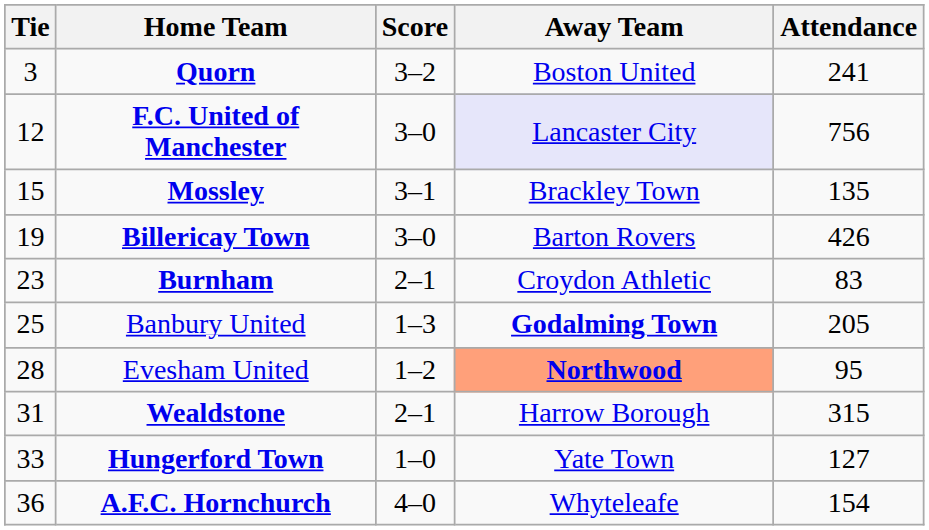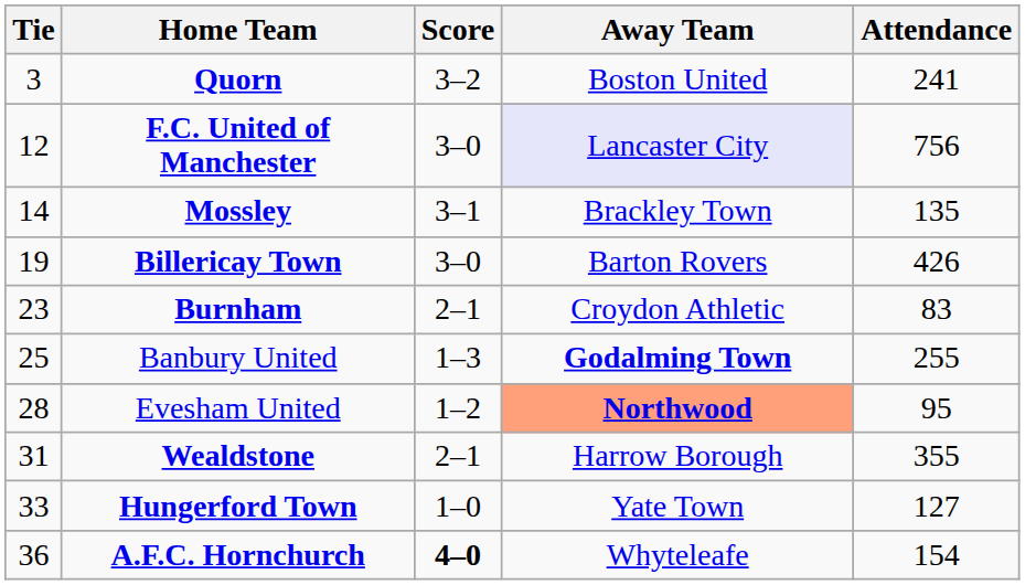 <table class="wikitable" style="text-align:center;">
 <tr>
 <th width=20>Tie</th>
 <th width=175>Home Team</th>
 <th width=20>Score</th>
 <th width=175>Away Team</th>
 <th width=20>Attendance</th>
 </tr>
 <tr>
 <td>3</td>
 <td><strong><a href='#'>Quorn</a></strong></td>
 <td>3–2</td>
 <td><a href='#'>Boston United</a></td>
 <td>241</td>
 </tr>
 <tr>
 <td>12</td>
 <td><strong><a href='#'>F.C. United of Manchester</a></strong></td>
 <td>3–0</td>
 <td style="background: lavender;"><a href='#'>Lancaster City</a></td>
 <td>756</td>
 </tr>
 <tr>
-<td>15</td>
+<td>14</td>
 <td><strong><a href='#'>Mossley</a></strong></td>
 <td>3–1</td>
 <td><a href='#'>Brackley Town</a></td>
 <td>135</td>
 </tr>
 <tr>
 <td>19</td>
 <td><strong><a href='#'>Billericay Town</a></strong></td>
 <td>3–0</td>
 <td><a href='#'>Barton Rovers</a></td>
 <td>426</td>
 </tr>
 <tr>
 <td>23</td>
 <td><strong><a href='#'>Burnham</a></strong></td>
 <td>2–1</td>
 <td><a href='#'>Croydon Athletic</a></td>
 <td>83</td>
 </tr>
 <tr>
 <td>25</td>
 <td><a href='#'>Banbury United</a></td>
 <td>1–3</td>
 <td><strong><a href='#'>Godalming Town</a></strong></td>
-<td>205</td>
+<td>255</td>
 </tr>
 <tr>
 <td>28</td>
 <td><a href='#'>Evesham United</a></td>
 <td>1–2</td>
 <td style="background: lightsalmon;"><strong><a href='#'>Northwood</a></strong></td>
 <td>95</td>
 </tr>
 <tr>
 <td>31</td>
 <td><strong><a href='#'>Wealdstone</a></strong></td>
 <td>2–1</td>
 <td><a href='#'>Harrow Borough</a></td>
-<td>315</td>
+<td>355</td>
 </tr>
 <tr>
 <td>33</td>
 <td><strong><a href='#'>Hungerford Town</a></strong></td>
 <td>1–0</td>
 <td><a href='#'>Yate Town</a></td>
 <td>127</td>
 </tr>
 <tr>
 <td>36</td>
 <td><strong><a href='#'>A.F.C. Hornchurch</a></strong></td>
-<td>4–0</td>
+<td><strong>4–0</strong></td>
 <td><a href='#'>Whyteleafe</a></td>
 <td>154</td>
 </tr>
 </table>
